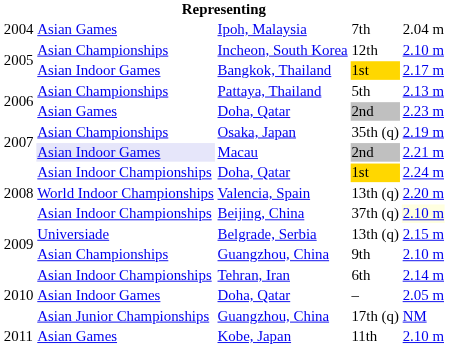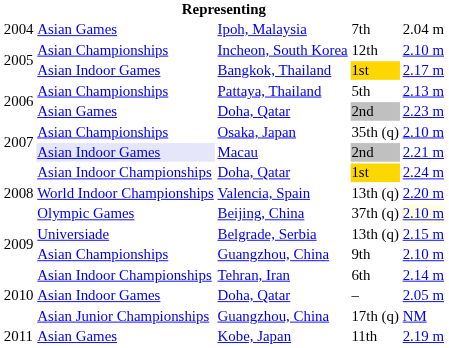 <table>
 <tr>
 <th colspan="6">Representing </th>
 </tr>
 <tr>
 <td>2004</td>
 <td><a href='#'>Asian Games</a></td>
 <td><a href='#'>Ipoh, Malaysia</a></td>
 <td>7th</td>
 <td>2.04 m</td>
 </tr>
 <tr>
 <td rowspan=2>2005</td>
 <td><a href='#'>Asian Championships</a></td>
 <td><a href='#'>Incheon, South Korea</a></td>
 <td>12th</td>
 <td><a href='#'>2.10 m</a></td>
 </tr>
 <tr>
 <td><a href='#'>Asian Indoor Games</a></td>
 <td><a href='#'>Bangkok, Thailand</a></td>
 <td bgcolor=gold>1st</td>
 <td><a href='#'>2.17 m</a></td>
 </tr>
 <tr>
 <td rowspan=2>2006</td>
 <td><a href='#'>Asian Championships</a></td>
 <td><a href='#'>Pattaya, Thailand</a></td>
 <td>5th</td>
 <td><a href='#'>2.13 m</a></td>
 </tr>
 <tr>
 <td><a href='#'>Asian Games</a></td>
 <td><a href='#'>Doha, Qatar</a></td>
 <td bgcolor=silver>2nd</td>
 <td><a href='#'>2.23 m</a></td>
 </tr>
 <tr>
 <td rowspan=2>2007</td>
 <td><a href='#'>Asian Championships</a></td>
 <td><a href='#'>Osaka, Japan</a></td>
 <td>35th (q)</td>
-<td><a href='#'>2.19 m</a></td>
+<td><a href='#'>2.10 m</a></td>
 </tr>
 <tr>
 <td style="background: lavender;"><a href='#'>Asian Indoor Games</a></td>
 <td><a href='#'>Macau</a></td>
 <td bgcolor=silver>2nd</td>
 <td><a href='#'>2.21 m</a></td>
 </tr>
 <tr>
 <td rowspan=3>2008</td>
 <td><a href='#'>Asian Indoor Championships</a></td>
 <td><a href='#'>Doha, Qatar</a></td>
 <td bgcolor=gold>1st</td>
 <td><a href='#'>2.24 m</a></td>
 </tr>
 <tr>
 <td><a href='#'>World Indoor Championships</a></td>
 <td><a href='#'>Valencia, Spain</a></td>
 <td>13th (q)</td>
 <td><a href='#'>2.20 m</a></td>
 </tr>
 <tr>
-<td><a href='#'>Asian Indoor Championships</a></td>
+<td><a href='#'>Olympic Games</a></td>
 <td><a href='#'>Beijing, China</a></td>
 <td>37th (q)</td>
 <td style="background: lightyellow;"><a href='#'>2.10 m</a></td>
 </tr>
 <tr>
 <td rowspan=2>2009</td>
 <td><a href='#'>Universiade</a></td>
 <td><a href='#'>Belgrade, Serbia</a></td>
 <td>13th (q)</td>
 <td><a href='#'>2.15 m</a></td>
 </tr>
 <tr>
 <td><a href='#'>Asian Championships</a></td>
 <td><a href='#'>Guangzhou, China</a></td>
 <td>9th</td>
 <td><a href='#'>2.10 m</a></td>
 </tr>
 <tr>
 <td rowspan=3>2010</td>
 <td><a href='#'>Asian Indoor Championships</a></td>
 <td><a href='#'>Tehran, Iran</a></td>
 <td>6th</td>
 <td><a href='#'>2.14 m</a></td>
 </tr>
 <tr>
 <td><a href='#'>Asian Indoor Games</a></td>
 <td><a href='#'>Doha, Qatar</a></td>
 <td>–</td>
 <td><a href='#'>2.05 m</a></td>
 </tr>
 <tr>
 <td><a href='#'>Asian Junior Championships</a></td>
 <td><a href='#'>Guangzhou, China</a></td>
 <td>17th (q)</td>
 <td><a href='#'>NM</a></td>
 </tr>
 <tr>
 <td>2011</td>
 <td><a href='#'>Asian Games</a></td>
 <td><a href='#'>Kobe, Japan</a></td>
 <td>11th</td>
-<td><a href='#'>2.10 m</a></td>
+<td><a href='#'>2.19 m</a></td>
 </tr>
 </table>
